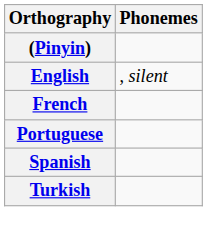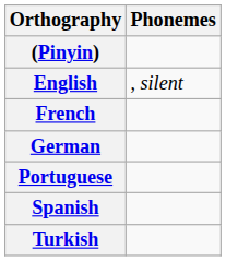 <table class="wikitable mw-collapsible">
 <tr>
 <th>Orthography</th>
 <th>Phonemes</th>
 </tr>
 <tr>
 <th> (<a href='#'>Pinyin</a>)</th>
 <td></td>
 </tr>
 <tr>
 <th><a href='#'>English</a></th>
 <td>, <em>silent</em></td>
 </tr>
 <tr>
 <th><a href='#'>French</a></th>
 <td></td>
 </tr>
 <tr>
+<th><a href='#'>German</a></th>
+<td></td>
+</tr>
+<tr>
 <th><a href='#'>Portuguese</a></th>
 <td></td>
 </tr>
 <tr>
 <th><a href='#'>Spanish</a></th>
 <td></td>
 </tr>
 <tr>
 <th><a href='#'>Turkish</a></th>
 <td></td>
 </tr>
 </table>
